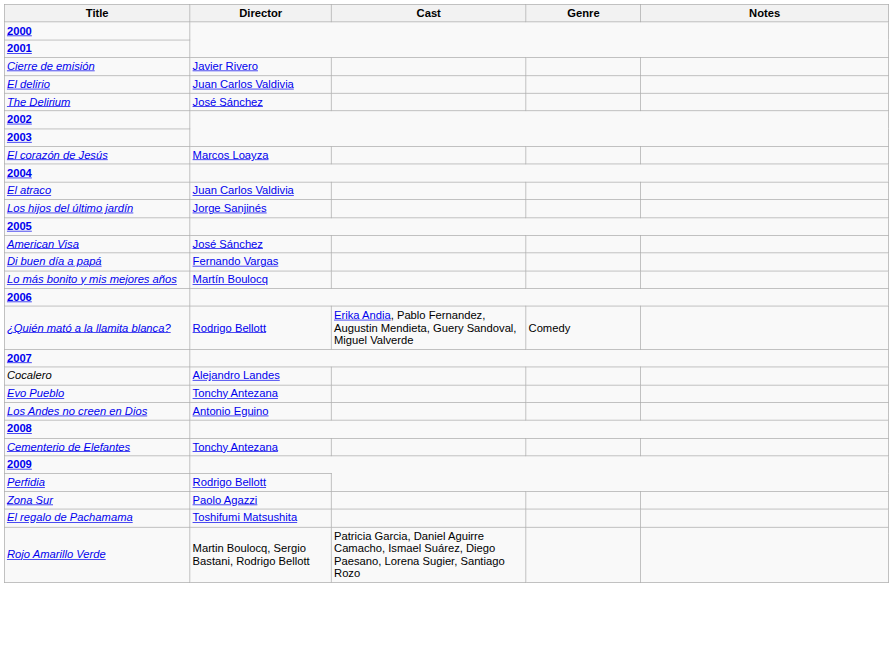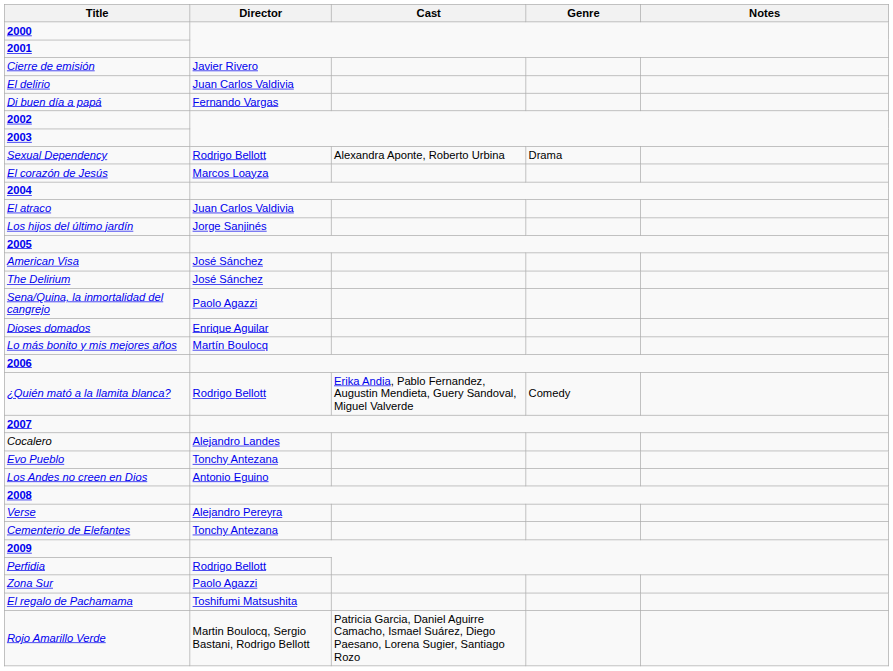 <table class="wikitable" style="width:100%;">
 <tr>
 <th style="width:21%;">Title</th>
 <th style="width:16%;">Director</th>
 <th style="width:22%;">Cast</th>
 <th style="width:13%;">Genre</th>
 <th style="width:28%;">Notes</th>
 </tr>
 <tr>
 <td><strong><a href='#'>2000</a></strong></td>
 </tr>
 <tr>
 <td><strong><a href='#'>2001</a></strong></td>
 </tr>
 <tr>
 <td><em><a href='#'>Cierre de emisión</a></em></td>
 <td><a href='#'>Javier Rivero</a></td>
 <td></td>
 <td></td>
 <td></td>
 </tr>
 <tr>
 <td><em><a href='#'>El delirio</a></em></td>
 <td><a href='#'>Juan Carlos Valdivia</a></td>
 <td></td>
 <td></td>
 <td></td>
 </tr>
 <tr>
-<td><em><a href='#'>The Delirium</a></em></td>
-<td><a href='#'>José Sánchez</a></td>
+<td><em><a href='#'>Di buen día a papá</a></em></td>
+<td><a href='#'>Fernando Vargas</a></td>
 <td></td>
 <td></td>
 <td></td>
 </tr>
 <tr>
 <td><strong><a href='#'>2002</a></strong></td>
 </tr>
 <tr>
 <td><strong><a href='#'>2003</a></strong></td>
+</tr>
+<tr>
+<td><em><a href='#'>Sexual Dependency</a></em></td>
+<td><a href='#'>Rodrigo Bellott</a></td>
+<td>Alexandra Aponte, Roberto Urbina</td>
+<td>Drama</td>
+<td></td>
 </tr>
 <tr>
 <td><em><a href='#'>El corazón de Jesús</a></em></td>
 <td><a href='#'>Marcos Loayza</a></td>
 <td></td>
 <td></td>
 <td></td>
 </tr>
 <tr>
 <td><strong><a href='#'>2004</a></strong></td>
 </tr>
 <tr>
 <td><em><a href='#'>El atraco</a></em></td>
 <td><a href='#'>Juan Carlos Valdivia</a></td>
 <td></td>
 <td></td>
 <td></td>
 </tr>
 <tr>
 <td><em><a href='#'>Los hijos del último jardín</a></em></td>
 <td><a href='#'>Jorge Sanjinés</a></td>
 <td></td>
 <td></td>
 <td></td>
 </tr>
 <tr>
 <td><strong><a href='#'>2005</a></strong></td>
 </tr>
 <tr>
 <td><em><a href='#'>American Visa</a></em></td>
 <td><a href='#'>José Sánchez</a></td>
 <td></td>
 <td></td>
 <td></td>
 </tr>
 <tr>
-<td><em><a href='#'>Di buen día a papá</a></em></td>
-<td><a href='#'>Fernando Vargas</a></td>
+<td><em><a href='#'>The Delirium</a></em></td>
+<td><a href='#'>José Sánchez</a></td>
+<td></td>
+<td></td>
+<td></td>
+</tr>
+<tr>
+<td><em><a href='#'>Sena/Quina, la inmortalidad del cangrejo</a></em></td>
+<td><a href='#'>Paolo Agazzi</a></td>
+<td></td>
+<td></td>
+<td></td>
+</tr>
+<tr>
+<td><em><a href='#'>Dioses domados</a></em></td>
+<td><a href='#'>Enrique Aguilar</a></td>
 <td></td>
 <td></td>
 <td></td>
 </tr>
 <tr>
 <td><em><a href='#'>Lo más bonito y mis mejores años</a></em></td>
 <td><a href='#'>Martín Boulocq</a></td>
 <td></td>
 <td></td>
 <td></td>
 </tr>
 <tr>
 <td><strong><a href='#'>2006</a></strong></td>
 </tr>
 <tr>
 <td><em><a href='#'>¿Quién mató a la llamita blanca?</a></em></td>
 <td><a href='#'>Rodrigo Bellott</a></td>
 <td><a href='#'>Erika Andia</a>, Pablo Fernandez, Augustin Mendieta, Guery Sandoval, Miguel Valverde</td>
 <td>Comedy</td>
 <td></td>
 </tr>
 <tr>
 <td><strong><a href='#'>2007</a></strong></td>
 </tr>
 <tr>
 <td><em>Cocalero</em></td>
 <td><a href='#'>Alejandro Landes</a></td>
 <td></td>
 <td></td>
 <td></td>
 </tr>
 <tr>
 <td><em><a href='#'>Evo Pueblo</a></em></td>
 <td><a href='#'>Tonchy Antezana</a></td>
 <td></td>
 <td></td>
 <td></td>
 </tr>
 <tr>
 <td><em><a href='#'>Los Andes no creen en Dios</a></em></td>
 <td><a href='#'>Antonio Eguino</a></td>
 <td></td>
 <td></td>
 <td></td>
 </tr>
 <tr>
 <td><strong><a href='#'>2008</a></strong></td>
 </tr>
 <tr>
+<td><em><a href='#'>Verse</a></em></td>
+<td><a href='#'>Alejandro Pereyra</a></td>
+<td></td>
+<td></td>
+<td></td>
+</tr>
+<tr>
 <td><em><a href='#'>Cementerio de Elefantes</a></em></td>
 <td><a href='#'>Tonchy Antezana</a></td>
 <td></td>
 <td></td>
 <td></td>
 </tr>
 <tr>
 <td><strong><a href='#'>2009</a></strong></td>
 </tr>
 <tr>
 <td><em><a href='#'>Perfidia</a></em></td>
 <td><a href='#'>Rodrigo Bellott</a></td>
 </tr>
 <tr>
 <td><em><a href='#'>Zona Sur</a></em></td>
 <td><a href='#'>Paolo Agazzi</a></td>
 <td></td>
 <td></td>
 <td></td>
 </tr>
 <tr>
 <td><em><a href='#'>El regalo de Pachamama</a></em></td>
 <td><a href='#'>Toshifumi Matsushita</a></td>
 <td></td>
 <td></td>
 <td></td>
 </tr>
 <tr>
 <td><em><a href='#'>Rojo Amarillo Verde</a></em></td>
 <td>Martin Boulocq, Sergio Bastani, Rodrigo Bellott</td>
 <td>Patricia Garcia, Daniel Aguirre Camacho, Ismael Suárez, Diego Paesano, Lorena Sugier, Santiago Rozo</td>
 <td></td>
 <td></td>
 </tr>
 </table>
